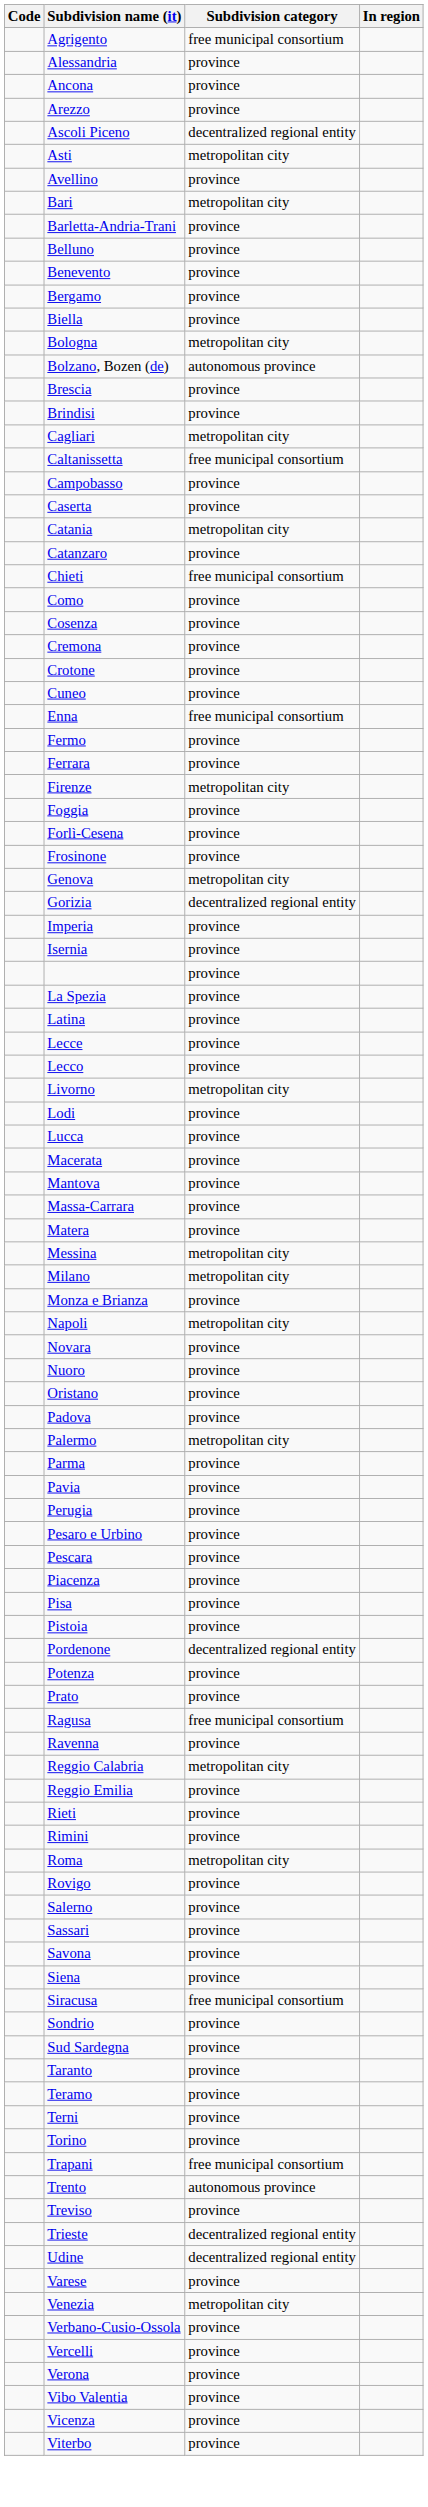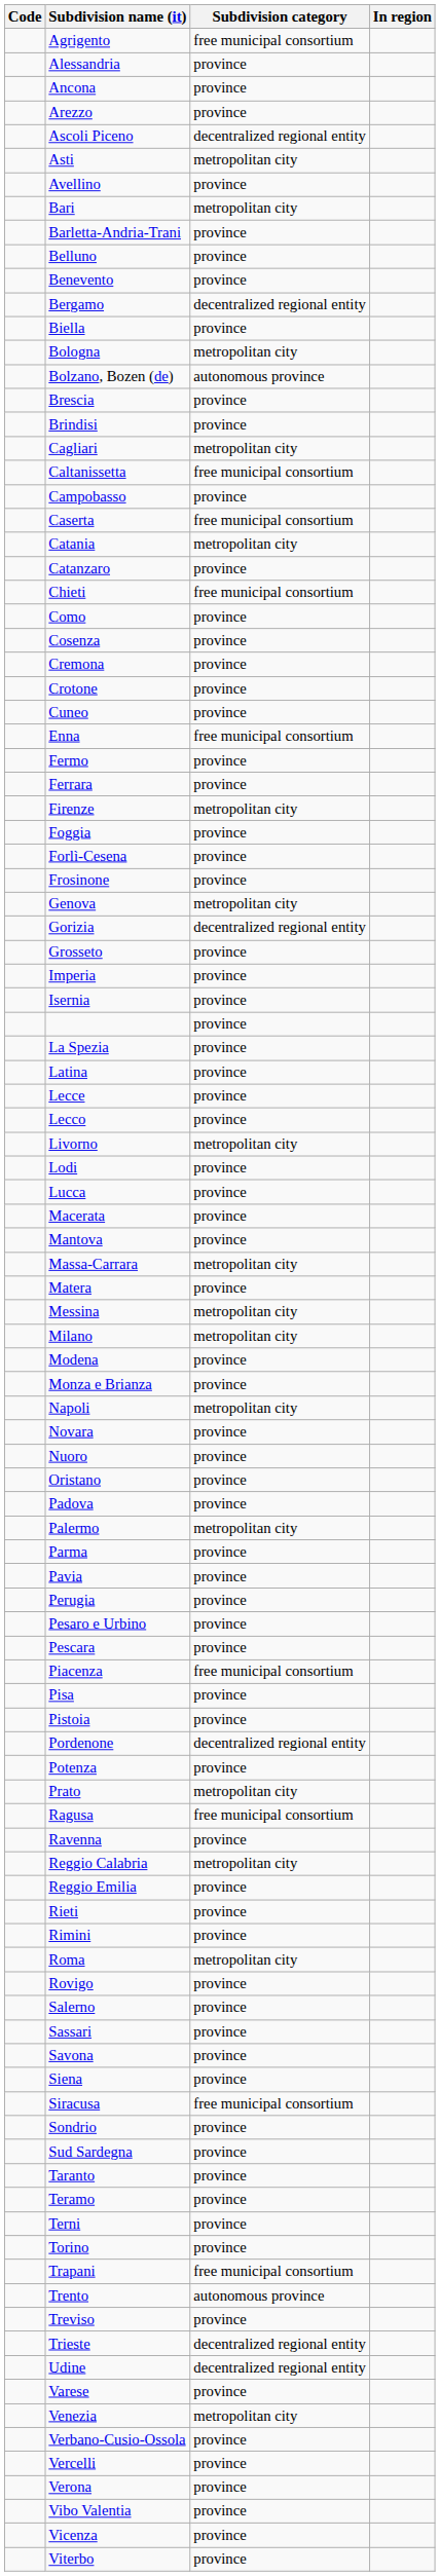 <table class="wikitable sortable">
 <tr>
 <th>Code</th>
 <th>Subdivision name (<a href='#'>it</a>)</th>
 <th>Subdivision category</th>
 <th>In region</th>
 </tr>
 <tr>
 <td></td>
 <td><a href='#'>Agrigento</a></td>
 <td>free municipal consortium</td>
 <td><a href='#'></a></td>
 </tr>
 <tr>
 <td></td>
 <td><a href='#'>Alessandria</a></td>
 <td>province</td>
 <td><a href='#'></a></td>
 </tr>
 <tr>
 <td></td>
 <td><a href='#'>Ancona</a></td>
 <td>province</td>
 <td><a href='#'></a></td>
 </tr>
 <tr>
 <td></td>
 <td><a href='#'>Arezzo</a></td>
 <td>province</td>
 <td><a href='#'></a></td>
 </tr>
 <tr>
 <td></td>
 <td><a href='#'>Ascoli Piceno</a></td>
 <td>decentralized regional entity</td>
 <td><a href='#'></a></td>
 </tr>
 <tr>
 <td></td>
 <td><a href='#'>Asti</a></td>
 <td>metropolitan city</td>
 <td><a href='#'></a></td>
 </tr>
 <tr>
 <td></td>
 <td><a href='#'>Avellino</a></td>
 <td>province</td>
 <td><a href='#'></a></td>
 </tr>
 <tr>
 <td></td>
 <td><a href='#'>Bari</a></td>
 <td>metropolitan city</td>
 <td><a href='#'></a></td>
 </tr>
 <tr>
 <td></td>
 <td><a href='#'>Barletta-Andria-Trani</a></td>
 <td>province</td>
 <td><a href='#'></a></td>
 </tr>
 <tr>
 <td></td>
 <td><a href='#'>Belluno</a></td>
 <td>province</td>
 <td><a href='#'></a></td>
 </tr>
 <tr>
 <td></td>
 <td><a href='#'>Benevento</a></td>
 <td>province</td>
 <td><a href='#'></a></td>
 </tr>
 <tr>
 <td></td>
 <td><a href='#'>Bergamo</a></td>
-<td>province</td>
+<td>decentralized regional entity</td>
 <td><a href='#'></a></td>
 </tr>
 <tr>
 <td></td>
 <td><a href='#'>Biella</a></td>
 <td>province</td>
 <td><a href='#'></a></td>
 </tr>
 <tr>
 <td></td>
 <td><a href='#'>Bologna</a></td>
 <td>metropolitan city</td>
 <td><a href='#'></a></td>
 </tr>
 <tr>
 <td></td>
 <td><a href='#'>Bolzano</a>, Bozen (<a href='#'>de</a>)</td>
 <td>autonomous province</td>
 <td><a href='#'></a></td>
 </tr>
 <tr>
 <td></td>
 <td><a href='#'>Brescia</a></td>
 <td>province</td>
 <td><a href='#'></a></td>
 </tr>
 <tr>
 <td></td>
 <td><a href='#'>Brindisi</a></td>
 <td>province</td>
 <td><a href='#'></a></td>
 </tr>
 <tr>
 <td></td>
 <td><a href='#'>Cagliari</a></td>
 <td>metropolitan city</td>
 <td><a href='#'></a></td>
 </tr>
 <tr>
 <td></td>
 <td><a href='#'>Caltanissetta</a></td>
 <td>free municipal consortium</td>
 <td><a href='#'></a></td>
 </tr>
 <tr>
 <td></td>
 <td><a href='#'>Campobasso</a></td>
 <td>province</td>
 <td><a href='#'></a></td>
 </tr>
 <tr>
 <td></td>
 <td><a href='#'>Caserta</a></td>
-<td>province</td>
+<td>free municipal consortium</td>
 <td><a href='#'></a></td>
 </tr>
 <tr>
 <td></td>
 <td><a href='#'>Catania</a></td>
 <td>metropolitan city</td>
 <td><a href='#'></a></td>
 </tr>
 <tr>
 <td></td>
 <td><a href='#'>Catanzaro</a></td>
 <td>province</td>
 <td><a href='#'></a></td>
 </tr>
 <tr>
 <td></td>
 <td><a href='#'>Chieti</a></td>
 <td>free municipal consortium</td>
 <td><a href='#'></a></td>
 </tr>
 <tr>
 <td></td>
 <td><a href='#'>Como</a></td>
 <td>province</td>
 <td><a href='#'></a></td>
 </tr>
 <tr>
 <td></td>
 <td><a href='#'>Cosenza</a></td>
 <td>province</td>
 <td><a href='#'></a></td>
 </tr>
 <tr>
 <td></td>
 <td><a href='#'>Cremona</a></td>
 <td>province</td>
 <td><a href='#'></a></td>
 </tr>
 <tr>
 <td></td>
 <td><a href='#'>Crotone</a></td>
 <td>province</td>
 <td><a href='#'></a></td>
 </tr>
 <tr>
 <td></td>
 <td><a href='#'>Cuneo</a></td>
 <td>province</td>
 <td><a href='#'></a></td>
 </tr>
 <tr>
 <td></td>
 <td><a href='#'>Enna</a></td>
 <td>free municipal consortium</td>
 <td><a href='#'></a></td>
 </tr>
 <tr>
 <td></td>
 <td><a href='#'>Fermo</a></td>
 <td>province</td>
 <td><a href='#'></a></td>
 </tr>
 <tr>
 <td></td>
 <td><a href='#'>Ferrara</a></td>
 <td>province</td>
 <td><a href='#'></a></td>
 </tr>
 <tr>
 <td></td>
 <td><a href='#'>Firenze</a></td>
 <td>metropolitan city</td>
 <td><a href='#'></a></td>
 </tr>
 <tr>
 <td></td>
 <td><a href='#'>Foggia</a></td>
 <td>province</td>
 <td><a href='#'></a></td>
 </tr>
 <tr>
 <td></td>
 <td><a href='#'>Forlì-Cesena</a></td>
 <td>province</td>
 <td><a href='#'></a></td>
 </tr>
 <tr>
 <td></td>
 <td><a href='#'>Frosinone</a></td>
 <td>province</td>
 <td><a href='#'></a></td>
 </tr>
 <tr>
 <td></td>
 <td><a href='#'>Genova</a></td>
 <td>metropolitan city</td>
 <td><a href='#'></a></td>
 </tr>
 <tr>
 <td></td>
 <td><a href='#'>Gorizia</a></td>
 <td>decentralized regional entity</td>
 <td><a href='#'></a></td>
 </tr>
 <tr>
 <td></td>
+<td><a href='#'>Grosseto</a></td>
+<td>province</td>
+<td><a href='#'></a></td>
+</tr>
+<tr>
+<td></td>
 <td><a href='#'>Imperia</a></td>
 <td>province</td>
 <td><a href='#'></a></td>
 </tr>
 <tr>
 <td></td>
 <td><a href='#'>Isernia</a></td>
 <td>province</td>
 <td><a href='#'></a></td>
 </tr>
 <tr>
 <td></td>
 <td></td>
 <td>province</td>
 <td><a href='#'></a></td>
 </tr>
 <tr>
 <td></td>
 <td><a href='#'>La Spezia</a></td>
 <td>province</td>
 <td><a href='#'></a></td>
 </tr>
 <tr>
 <td></td>
 <td><a href='#'>Latina</a></td>
 <td>province</td>
 <td><a href='#'></a></td>
 </tr>
 <tr>
 <td></td>
 <td><a href='#'>Lecce</a></td>
 <td>province</td>
 <td><a href='#'></a></td>
 </tr>
 <tr>
 <td></td>
 <td><a href='#'>Lecco</a></td>
 <td>province</td>
 <td><a href='#'></a></td>
 </tr>
 <tr>
 <td></td>
 <td><a href='#'>Livorno</a></td>
 <td>metropolitan city</td>
 <td><a href='#'></a></td>
 </tr>
 <tr>
 <td></td>
 <td><a href='#'>Lodi</a></td>
 <td>province</td>
 <td><a href='#'></a></td>
 </tr>
 <tr>
 <td></td>
 <td><a href='#'>Lucca</a></td>
 <td>province</td>
 <td><a href='#'></a></td>
 </tr>
 <tr>
 <td></td>
 <td><a href='#'>Macerata</a></td>
 <td>province</td>
 <td><a href='#'></a></td>
 </tr>
 <tr>
 <td></td>
 <td><a href='#'>Mantova</a></td>
 <td>province</td>
 <td><a href='#'></a></td>
 </tr>
 <tr>
 <td></td>
 <td><a href='#'>Massa-Carrara</a></td>
-<td>province</td>
+<td>metropolitan city</td>
 <td><a href='#'></a></td>
 </tr>
 <tr>
 <td></td>
 <td><a href='#'>Matera</a></td>
 <td>province</td>
 <td><a href='#'></a></td>
 </tr>
 <tr>
 <td></td>
 <td><a href='#'>Messina</a></td>
 <td>metropolitan city</td>
 <td><a href='#'></a></td>
 </tr>
 <tr>
 <td></td>
 <td><a href='#'>Milano</a></td>
 <td>metropolitan city</td>
+<td><a href='#'></a></td>
+</tr>
+<tr>
+<td></td>
+<td><a href='#'>Modena</a></td>
+<td>province</td>
 <td><a href='#'></a></td>
 </tr>
 <tr>
 <td></td>
 <td><a href='#'>Monza e Brianza</a></td>
 <td>province</td>
 <td><a href='#'></a></td>
 </tr>
 <tr>
 <td></td>
 <td><a href='#'>Napoli</a></td>
 <td>metropolitan city</td>
 <td><a href='#'></a></td>
 </tr>
 <tr>
 <td></td>
 <td><a href='#'>Novara</a></td>
 <td>province</td>
 <td><a href='#'></a></td>
 </tr>
 <tr>
 <td></td>
 <td><a href='#'>Nuoro</a></td>
 <td>province</td>
 <td><a href='#'></a></td>
 </tr>
 <tr>
 <td></td>
 <td><a href='#'>Oristano</a></td>
 <td>province</td>
 <td><a href='#'></a></td>
 </tr>
 <tr>
 <td></td>
 <td><a href='#'>Padova</a></td>
 <td>province</td>
 <td><a href='#'></a></td>
 </tr>
 <tr>
 <td></td>
 <td><a href='#'>Palermo</a></td>
 <td>metropolitan city</td>
 <td><a href='#'></a></td>
 </tr>
 <tr>
 <td></td>
 <td><a href='#'>Parma</a></td>
 <td>province</td>
 <td><a href='#'></a></td>
 </tr>
 <tr>
 <td></td>
 <td><a href='#'>Pavia</a></td>
 <td>province</td>
 <td><a href='#'></a></td>
 </tr>
 <tr>
 <td></td>
 <td><a href='#'>Perugia</a></td>
 <td>province</td>
 <td><a href='#'></a></td>
 </tr>
 <tr>
 <td></td>
 <td><a href='#'>Pesaro e Urbino</a></td>
 <td>province</td>
 <td><a href='#'></a></td>
 </tr>
 <tr>
 <td></td>
 <td><a href='#'>Pescara</a></td>
 <td>province</td>
 <td><a href='#'></a></td>
 </tr>
 <tr>
 <td></td>
 <td><a href='#'>Piacenza</a></td>
-<td>province</td>
+<td>free municipal consortium</td>
 <td><a href='#'></a></td>
 </tr>
 <tr>
 <td></td>
 <td><a href='#'>Pisa</a></td>
 <td>province</td>
 <td><a href='#'></a></td>
 </tr>
 <tr>
 <td></td>
 <td><a href='#'>Pistoia</a></td>
 <td>province</td>
 <td><a href='#'></a></td>
 </tr>
 <tr>
 <td></td>
 <td><a href='#'>Pordenone</a></td>
 <td>decentralized regional entity</td>
 <td><a href='#'></a></td>
 </tr>
 <tr>
 <td></td>
 <td><a href='#'>Potenza</a></td>
 <td>province</td>
 <td><a href='#'></a></td>
 </tr>
 <tr>
 <td></td>
 <td><a href='#'>Prato</a></td>
-<td>province</td>
+<td>metropolitan city</td>
 <td><a href='#'></a></td>
 </tr>
 <tr>
 <td></td>
 <td><a href='#'>Ragusa</a></td>
 <td>free municipal consortium</td>
 <td><a href='#'></a></td>
 </tr>
 <tr>
 <td></td>
 <td><a href='#'>Ravenna</a></td>
 <td>province</td>
 <td><a href='#'></a></td>
 </tr>
 <tr>
 <td></td>
 <td><a href='#'>Reggio Calabria</a></td>
 <td>metropolitan city</td>
 <td><a href='#'></a></td>
 </tr>
 <tr>
 <td></td>
 <td><a href='#'>Reggio Emilia</a></td>
 <td>province</td>
 <td><a href='#'></a></td>
 </tr>
 <tr>
 <td></td>
 <td><a href='#'>Rieti</a></td>
 <td>province</td>
 <td><a href='#'></a></td>
 </tr>
 <tr>
 <td></td>
 <td><a href='#'>Rimini</a></td>
 <td>province</td>
 <td><a href='#'></a></td>
 </tr>
 <tr>
 <td></td>
 <td><a href='#'>Roma</a></td>
 <td>metropolitan city</td>
 <td><a href='#'></a></td>
 </tr>
 <tr>
 <td></td>
 <td><a href='#'>Rovigo</a></td>
 <td>province</td>
 <td><a href='#'></a></td>
 </tr>
 <tr>
 <td></td>
 <td><a href='#'>Salerno</a></td>
 <td>province</td>
 <td><a href='#'></a></td>
 </tr>
 <tr>
 <td></td>
 <td><a href='#'>Sassari</a></td>
 <td>province</td>
 <td><a href='#'></a></td>
 </tr>
 <tr>
 <td></td>
 <td><a href='#'>Savona</a></td>
 <td>province</td>
 <td><a href='#'></a></td>
 </tr>
 <tr>
 <td></td>
 <td><a href='#'>Siena</a></td>
 <td>province</td>
 <td><a href='#'></a></td>
 </tr>
 <tr>
 <td></td>
 <td><a href='#'>Siracusa</a></td>
 <td>free municipal consortium</td>
 <td><a href='#'></a></td>
 </tr>
 <tr>
 <td></td>
 <td><a href='#'>Sondrio</a></td>
 <td>province</td>
 <td><a href='#'></a></td>
 </tr>
 <tr>
 <td></td>
 <td><a href='#'>Sud Sardegna</a></td>
 <td>province</td>
 <td><a href='#'></a></td>
 </tr>
 <tr>
 <td></td>
 <td><a href='#'>Taranto</a></td>
 <td>province</td>
 <td><a href='#'></a></td>
 </tr>
 <tr>
 <td></td>
 <td><a href='#'>Teramo</a></td>
 <td>province</td>
 <td><a href='#'></a></td>
 </tr>
 <tr>
 <td></td>
 <td><a href='#'>Terni</a></td>
 <td>province</td>
 <td><a href='#'></a></td>
 </tr>
 <tr>
 <td></td>
 <td><a href='#'>Torino</a></td>
 <td>province</td>
 <td><a href='#'></a></td>
 </tr>
 <tr>
 <td></td>
 <td><a href='#'>Trapani</a></td>
 <td>free municipal consortium</td>
 <td><a href='#'></a></td>
 </tr>
 <tr>
 <td></td>
 <td><a href='#'>Trento</a></td>
 <td>autonomous province</td>
 <td><a href='#'></a></td>
 </tr>
 <tr>
 <td></td>
 <td><a href='#'>Treviso</a></td>
 <td>province</td>
 <td><a href='#'></a></td>
 </tr>
 <tr>
 <td></td>
 <td><a href='#'>Trieste</a></td>
 <td>decentralized regional entity</td>
 <td><a href='#'></a></td>
 </tr>
 <tr>
 <td></td>
 <td><a href='#'>Udine</a></td>
 <td>decentralized regional entity</td>
 <td><a href='#'></a></td>
 </tr>
 <tr>
 <td></td>
 <td><a href='#'>Varese</a></td>
 <td>province</td>
 <td><a href='#'></a></td>
 </tr>
 <tr>
 <td></td>
 <td><a href='#'>Venezia</a></td>
 <td>metropolitan city</td>
 <td><a href='#'></a></td>
 </tr>
 <tr>
 <td></td>
 <td><a href='#'>Verbano-Cusio-Ossola</a></td>
 <td>province</td>
 <td><a href='#'></a></td>
 </tr>
 <tr>
 <td></td>
 <td><a href='#'>Vercelli</a></td>
 <td>province</td>
 <td><a href='#'></a></td>
 </tr>
 <tr>
 <td></td>
 <td><a href='#'>Verona</a></td>
 <td>province</td>
 <td><a href='#'></a></td>
 </tr>
 <tr>
 <td></td>
 <td><a href='#'>Vibo Valentia</a></td>
 <td>province</td>
 <td><a href='#'></a></td>
 </tr>
 <tr>
 <td></td>
 <td><a href='#'>Vicenza</a></td>
 <td>province</td>
 <td><a href='#'></a></td>
 </tr>
 <tr>
 <td></td>
 <td><a href='#'>Viterbo</a></td>
 <td>province</td>
 <td><a href='#'></a></td>
 </tr>
 </table>
